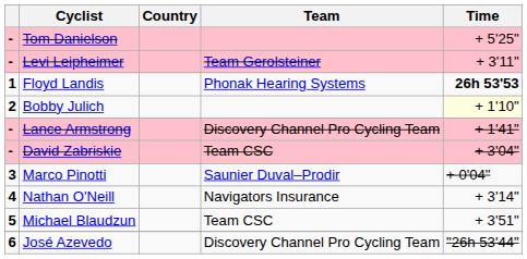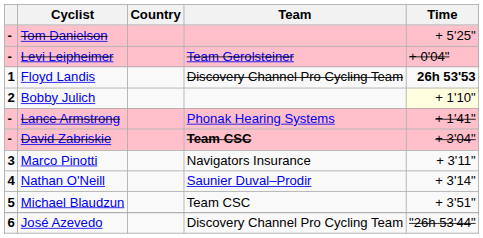 <table class="wikitable">
 <tr style="background:#ccccff;">
 <th></th>
 <th>Cyclist</th>
 <th>Country</th>
 <th>Team</th>
 <th>Time</th>
 </tr>
 <tr style="background:pink">
 <td><strong>-</strong></td>
 <td><del><a href='#'>Tom Danielson</a></del></td>
 <td><del></del></td>
 <td><del></del></td>
 <td align="right">+ 5'25"</td>
 </tr>
 <tr style="background:pink">
 <td><strong>-</strong></td>
 <td><del><a href='#'>Levi Leipheimer</a></del></td>
 <td><del></del></td>
 <td><del><a href='#'>Team Gerolsteiner</a></del></td>
-<td align="right">+ 3'11"</td>
+<td calign="right"><del>+ 0'04"</del></td>
 </tr>
 <tr>
 <td><strong>1</strong></td>
 <td><a href='#'>Floyd Landis</a></td>
 <td></td>
-<td><a href='#'>Phonak Hearing Systems</a></td>
+<td><del>Discovery Channel Pro Cycling Team</del></td>
 <td align="right"><strong>26h 53'53</strong></td>
 </tr>
 <tr>
 <td><strong>2</strong></td>
 <td><a href='#'>Bobby Julich</a></td>
 <td></td>
 <td></td>
 <td align="right" style="background: lightyellow;">+ 1'10"</td>
 </tr>
 <tr style="background:pink">
 <td><strong>-</strong></td>
 <td><del><a href='#'>Lance Armstrong</a></del></td>
 <td><del></del></td>
-<td><del>Discovery Channel Pro Cycling Team</del></td>
+<td><a href='#'>Phonak Hearing Systems</a></td>
 <td align="right"><del>+ 1'41"</del></td>
 </tr>
 <tr style="background:pink">
 <td><strong>-</strong></td>
 <td><del><a href='#'>David Zabriskie</a></del></td>
 <td><del></del></td>
-<td><del>Team CSC</del></td>
+<td><strong><del>Team CSC</del></strong></td>
 <td align="right"><del>+ 3'04"</del></td>
 </tr>
 <tr>
 <td><strong>3</strong></td>
 <td><a href='#'>Marco Pinotti</a></td>
 <td></td>
-<td><a href='#'>Saunier Duval–Prodir</a></td>
-<td calign="right"><del>+ 0'04"</del></td>
+<td>Navigators Insurance</td>
+<td align="right">+ 3'11"</td>
 </tr>
 <tr>
 <td><strong>4</strong></td>
 <td><a href='#'>Nathan O'Neill</a></td>
 <td></td>
-<td>Navigators Insurance</td>
+<td><a href='#'>Saunier Duval–Prodir</a></td>
 <td align="right">+ 3'14"</td>
 </tr>
 <tr>
 <td><strong>5</strong></td>
 <td><a href='#'>Michael Blaudzun</a></td>
 <td></td>
 <td>Team CSC</td>
 <td align="right">+ 3'51"</td>
 </tr>
 <tr>
 </tr>
 <tr>
 <td><strong>6</strong></td>
 <td><a href='#'>José Azevedo</a></td>
 <td></td>
 <td>Discovery Channel Pro Cycling Team</td>
 <td align="right"><del>"26h 53'44"</del></td>
 </tr>
 </table>
